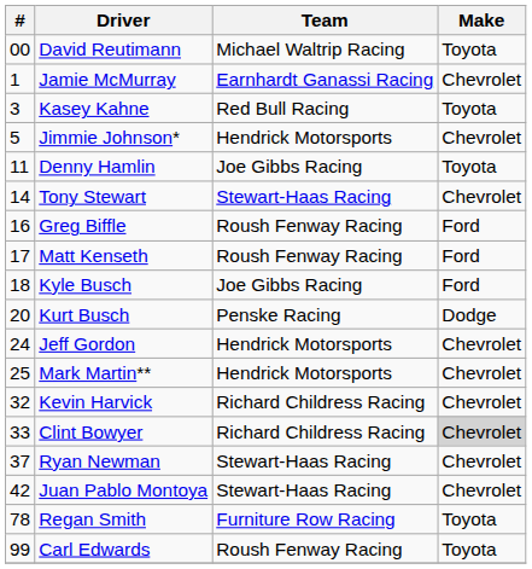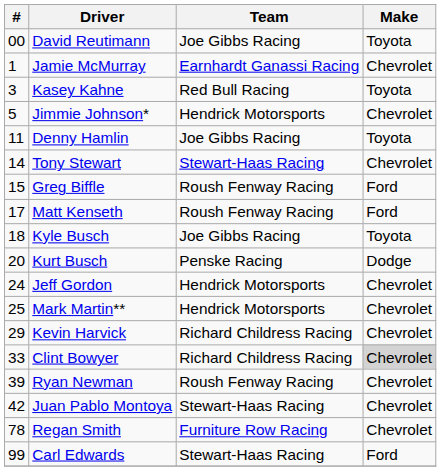 <table class="wikitable" style="font-size:95%">
 <tr>
 <th>#</th>
 <th>Driver</th>
 <th>Team</th>
 <th>Make</th>
 </tr>
 <tr>
 <td>00</td>
 <td><a href='#'>David Reutimann</a></td>
-<td>Michael Waltrip Racing</td>
+<td>Joe Gibbs Racing</td>
 <td>Toyota</td>
 </tr>
 <tr>
 <td>1</td>
 <td><a href='#'>Jamie McMurray</a></td>
 <td><a href='#'>Earnhardt Ganassi Racing</a></td>
 <td>Chevrolet</td>
 </tr>
 <tr>
 <td>3</td>
 <td><a href='#'>Kasey Kahne</a></td>
 <td>Red Bull Racing</td>
 <td>Toyota</td>
 </tr>
 <tr>
 <td>5</td>
 <td><a href='#'>Jimmie Johnson</a>*</td>
 <td>Hendrick Motorsports</td>
 <td>Chevrolet</td>
 </tr>
 <tr>
 <td>11</td>
 <td><a href='#'>Denny Hamlin</a></td>
 <td>Joe Gibbs Racing</td>
 <td>Toyota</td>
 </tr>
 <tr>
 <td>14</td>
 <td><a href='#'>Tony Stewart</a></td>
 <td><a href='#'>Stewart-Haas Racing</a></td>
 <td>Chevrolet</td>
 </tr>
 <tr>
-<td>16</td>
+<td>15</td>
 <td><a href='#'>Greg Biffle</a></td>
 <td>Roush Fenway Racing</td>
 <td>Ford</td>
 </tr>
 <tr>
 <td>17</td>
 <td><a href='#'>Matt Kenseth</a></td>
 <td>Roush Fenway Racing</td>
 <td>Ford</td>
 </tr>
 <tr>
 <td>18</td>
 <td><a href='#'>Kyle Busch</a></td>
 <td>Joe Gibbs Racing</td>
-<td>Ford</td>
+<td>Toyota</td>
 </tr>
 <tr>
 <td>20</td>
 <td><a href='#'>Kurt Busch</a></td>
 <td>Penske Racing</td>
 <td>Dodge</td>
 </tr>
 <tr>
 <td>24</td>
 <td><a href='#'>Jeff Gordon</a></td>
 <td>Hendrick Motorsports</td>
 <td>Chevrolet</td>
 </tr>
 <tr>
 <td>25</td>
 <td><a href='#'>Mark Martin</a>**</td>
 <td>Hendrick Motorsports</td>
 <td>Chevrolet</td>
 </tr>
 <tr>
-<td>32</td>
+<td>29</td>
 <td><a href='#'>Kevin Harvick</a></td>
 <td>Richard Childress Racing</td>
 <td>Chevrolet</td>
 </tr>
 <tr>
 <td>33</td>
 <td><a href='#'>Clint Bowyer</a></td>
 <td>Richard Childress Racing</td>
 <td style="background: lightgrey;">Chevrolet</td>
 </tr>
 <tr>
-<td>37</td>
+<td>39</td>
 <td><a href='#'>Ryan Newman</a></td>
-<td>Stewart-Haas Racing</td>
+<td>Roush Fenway Racing</td>
 <td>Chevrolet</td>
 </tr>
 <tr>
 <td>42</td>
 <td><a href='#'>Juan Pablo Montoya</a></td>
 <td>Stewart-Haas Racing</td>
 <td>Chevrolet</td>
 </tr>
 <tr>
 <td>78</td>
 <td><a href='#'>Regan Smith</a></td>
 <td><a href='#'>Furniture Row Racing</a></td>
-<td>Toyota</td>
+<td>Chevrolet</td>
 </tr>
 <tr>
 <td>99</td>
 <td><a href='#'>Carl Edwards</a></td>
-<td>Roush Fenway Racing</td>
-<td>Toyota</td>
+<td>Stewart-Haas Racing</td>
+<td>Ford</td>
 </tr>
 <tr>
 </tr>
 </table>
